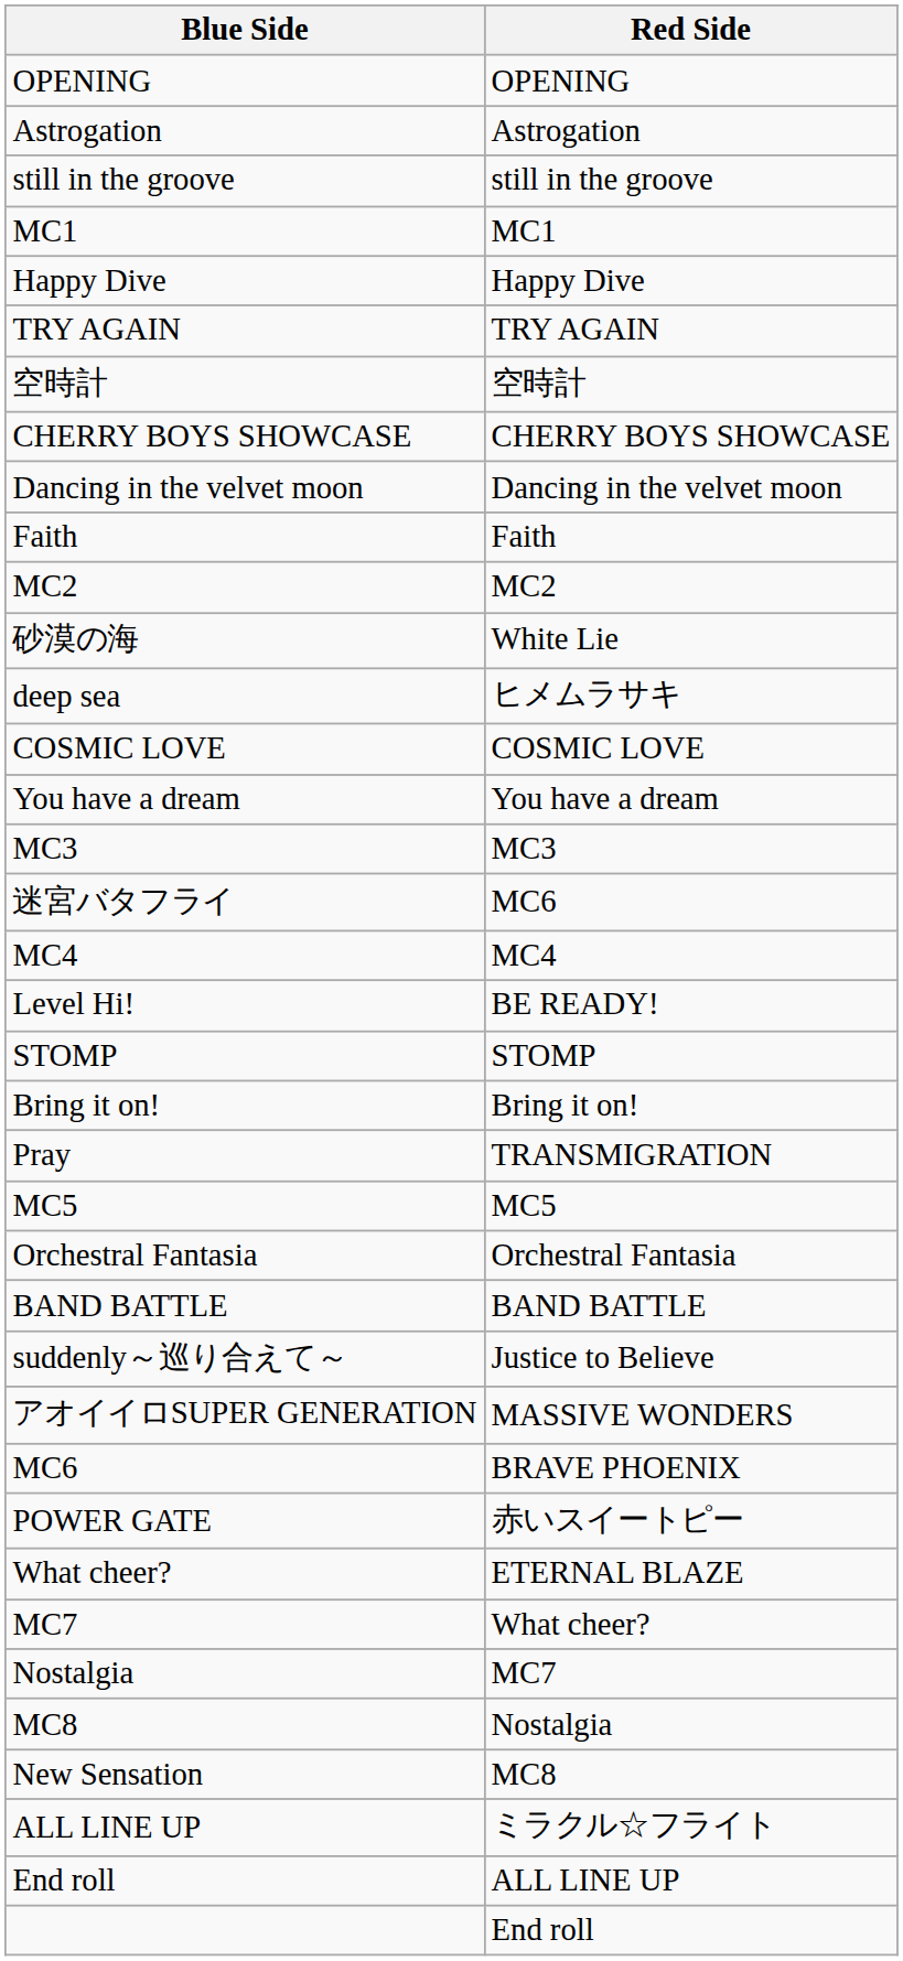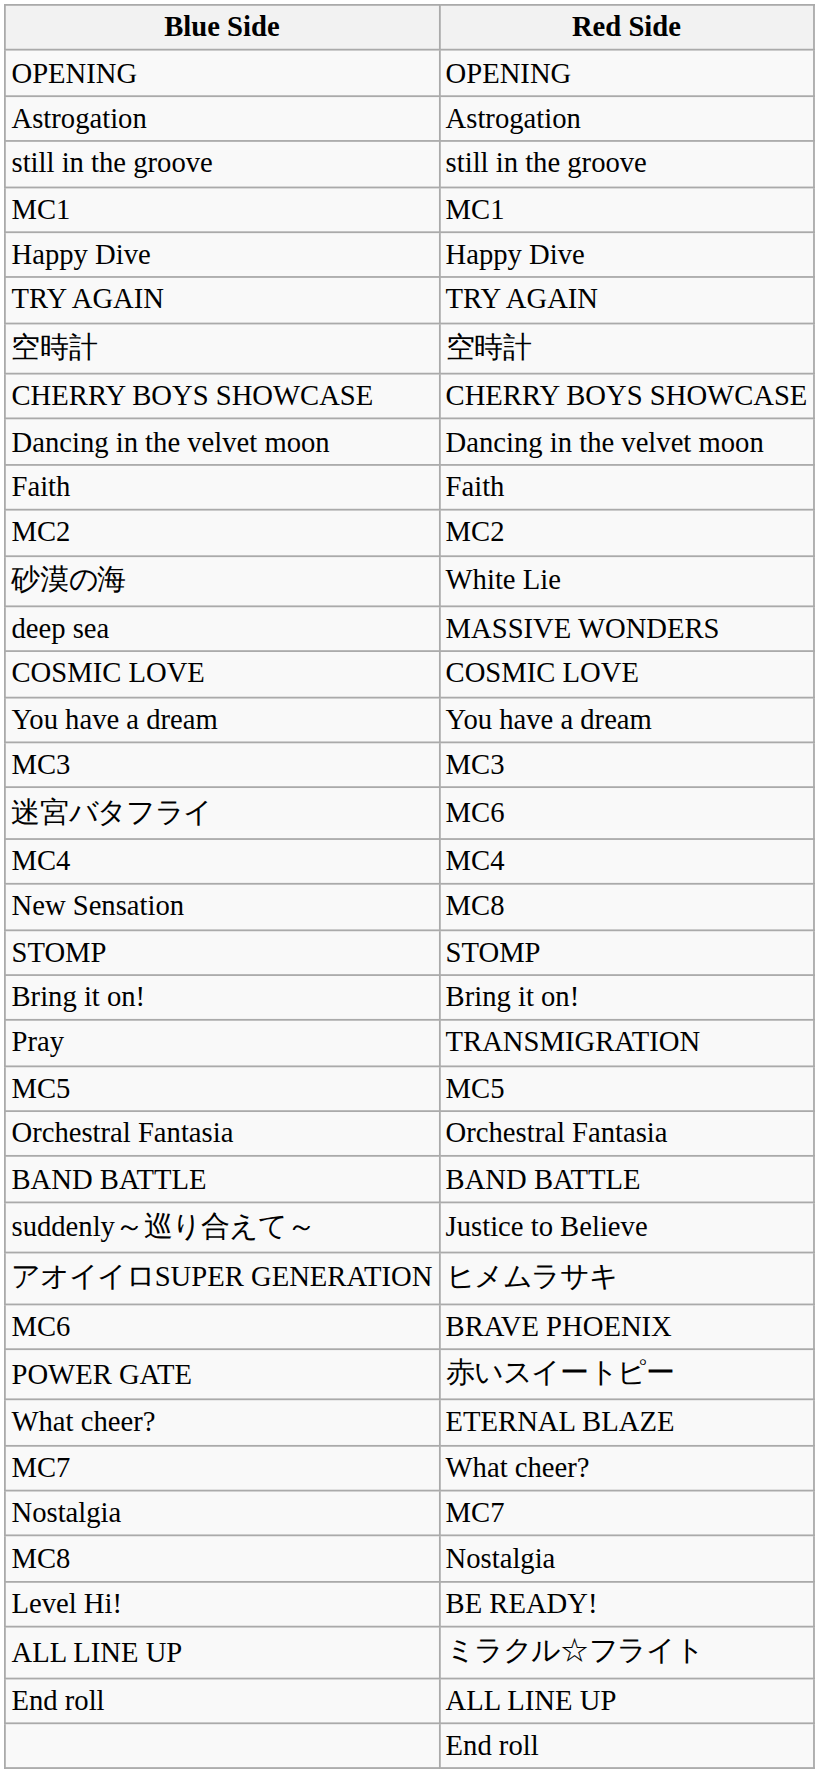 <table class="wikitable">
 <tr>
 <th>Blue Side</th>
 <th>Red Side</th>
 </tr>
 <tr>
 <td>OPENING</td>
 <td>OPENING</td>
 </tr>
 <tr>
 <td>Astrogation</td>
 <td>Astrogation</td>
 </tr>
 <tr>
 <td>still in the groove</td>
 <td>still in the groove</td>
 </tr>
 <tr>
 <td>MC1</td>
 <td>MC1</td>
 </tr>
 <tr>
 <td>Happy Dive</td>
 <td>Happy Dive</td>
 </tr>
 <tr>
 <td>TRY AGAIN</td>
 <td>TRY AGAIN</td>
 </tr>
 <tr>
 <td>空時計</td>
 <td>空時計</td>
 </tr>
 <tr>
 <td>CHERRY BOYS SHOWCASE</td>
 <td>CHERRY BOYS SHOWCASE</td>
 </tr>
 <tr>
 <td>Dancing in the velvet moon</td>
 <td>Dancing in the velvet moon</td>
 </tr>
 <tr>
 <td>Faith</td>
 <td>Faith</td>
 </tr>
 <tr>
 <td>MC2</td>
 <td>MC2</td>
 </tr>
 <tr>
 <td>砂漠の海</td>
 <td>White Lie</td>
 </tr>
 <tr>
 <td>deep sea</td>
-<td>ヒメムラサキ</td>
+<td>MASSIVE WONDERS</td>
 </tr>
 <tr>
 <td>COSMIC LOVE</td>
 <td>COSMIC LOVE</td>
 </tr>
 <tr>
 <td>You have a dream</td>
 <td>You have a dream</td>
 </tr>
 <tr>
 <td>MC3</td>
 <td>MC3</td>
 </tr>
 <tr>
 <td>迷宮バタフライ</td>
 <td>MC6</td>
 </tr>
 <tr>
 <td>MC4</td>
 <td>MC4</td>
 </tr>
 <tr>
-<td>Level Hi!</td>
-<td>BE READY!</td>
+<td>New Sensation</td>
+<td>MC8</td>
 </tr>
 <tr>
 <td>STOMP</td>
 <td>STOMP</td>
 </tr>
 <tr>
 <td>Bring it on!</td>
 <td>Bring it on!</td>
 </tr>
 <tr>
 <td>Pray</td>
 <td>TRANSMIGRATION</td>
 </tr>
 <tr>
 <td>MC5</td>
 <td>MC5</td>
 </tr>
 <tr>
 <td>Orchestral Fantasia</td>
 <td>Orchestral Fantasia</td>
 </tr>
 <tr>
 <td>BAND BATTLE</td>
 <td>BAND BATTLE</td>
 </tr>
 <tr>
 <td>suddenly～巡り合えて～</td>
 <td>Justice to Believe</td>
 </tr>
 <tr>
 <td>アオイイロSUPER GENERATION</td>
-<td>MASSIVE WONDERS</td>
+<td>ヒメムラサキ</td>
 </tr>
 <tr>
 <td>MC6</td>
 <td>BRAVE PHOENIX</td>
 </tr>
 <tr>
 <td>POWER GATE</td>
 <td>赤いスイートピー</td>
 </tr>
 <tr>
 <td>What cheer?</td>
 <td>ETERNAL BLAZE</td>
 </tr>
 <tr>
 <td>MC7</td>
 <td>What cheer?</td>
 </tr>
 <tr>
 <td>Nostalgia</td>
 <td>MC7</td>
 </tr>
 <tr>
 <td>MC8</td>
 <td>Nostalgia</td>
 </tr>
 <tr>
-<td>New Sensation</td>
-<td>MC8</td>
+<td>Level Hi!</td>
+<td>BE READY!</td>
 </tr>
 <tr>
 <td>ALL LINE UP</td>
 <td>ミラクル☆フライト</td>
 </tr>
 <tr>
 <td>End roll</td>
 <td>ALL LINE UP</td>
 </tr>
 <tr>
 <td></td>
 <td>End roll</td>
 </tr>
 </table>
